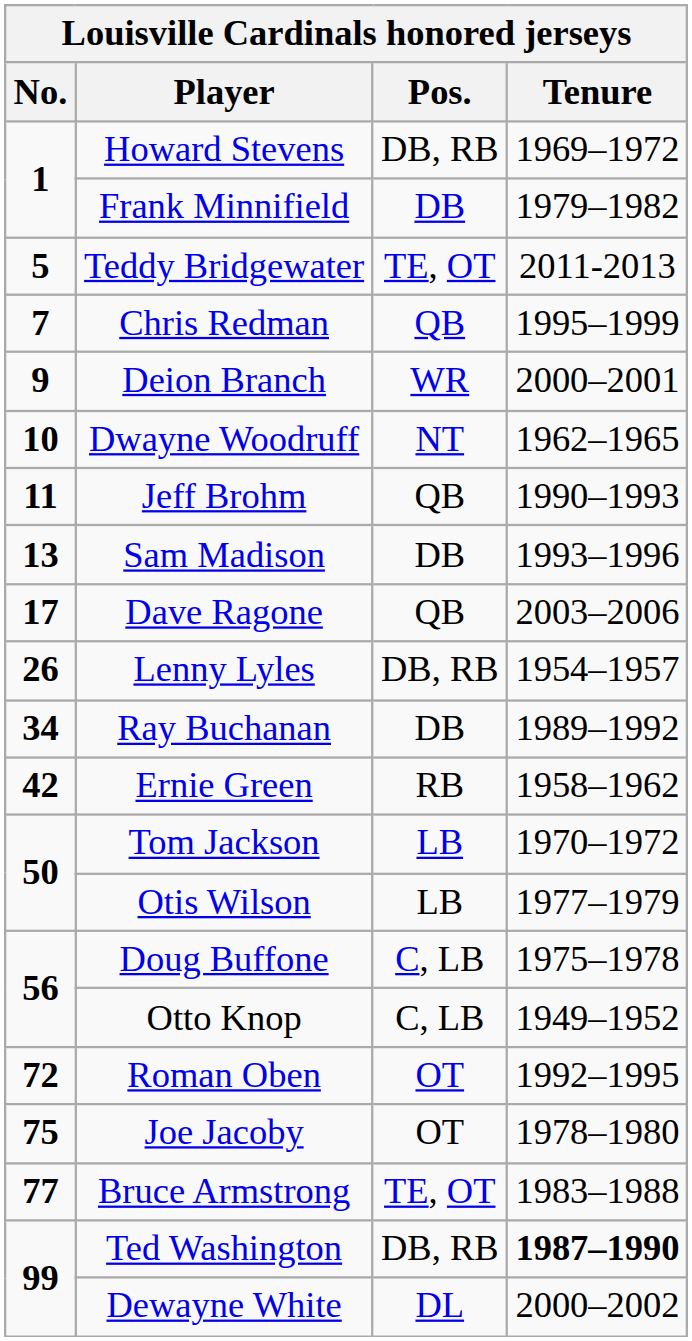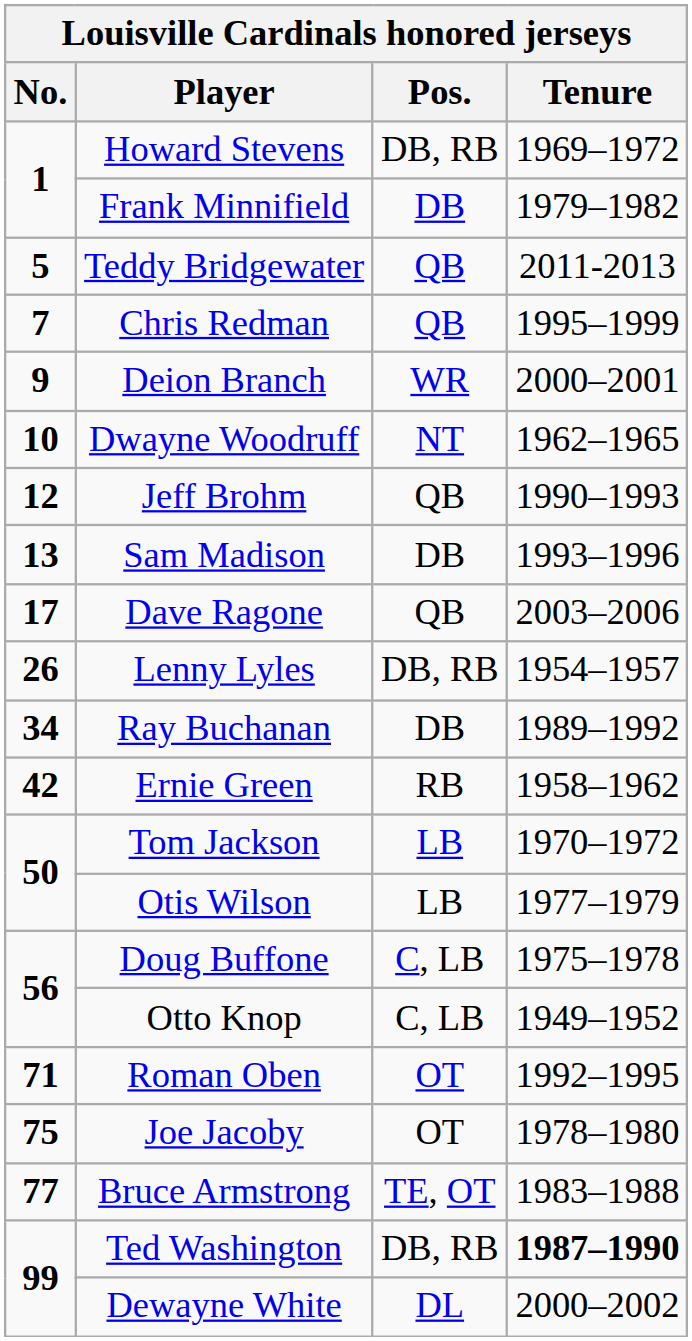 <table class="wikitable" style="text-align:center">
 <tr>
 <th colspan=4 style =><strong>Louisville Cardinals honored jerseys</strong></th>
 </tr>
 <tr>
 <th style = >No.</th>
 <th style = >Player</th>
 <th style = >Pos.</th>
 <th style = >Tenure</th>
 </tr>
 <tr>
 <td rowspan=2><strong>1</strong></td>
 <td><a href='#'>Howard Stevens</a></td>
 <td>DB, RB</td>
 <td>1969–1972</td>
 </tr>
 <tr>
 <td><a href='#'>Frank Minnifield</a></td>
 <td><a href='#'>DB</a></td>
 <td>1979–1982</td>
 </tr>
 <tr>
 <td><strong>5</strong></td>
 <td><a href='#'>Teddy Bridgewater</a></td>
-<td><a href='#'>TE</a>, <a href='#'>OT</a></td>
+<td><a href='#'>QB</a></td>
 <td>2011-2013</td>
 </tr>
 <tr>
 <td><strong>7</strong></td>
 <td><a href='#'>Chris Redman</a></td>
 <td><a href='#'>QB</a></td>
 <td>1995–1999</td>
 </tr>
 <tr>
 <td><strong>9</strong></td>
 <td><a href='#'>Deion Branch</a></td>
 <td><a href='#'>WR</a></td>
 <td>2000–2001</td>
 </tr>
 <tr>
 <td><strong>10</strong></td>
 <td><a href='#'>Dwayne Woodruff</a></td>
 <td><a href='#'>NT</a></td>
 <td>1962–1965</td>
 </tr>
 <tr>
-<td><strong>11</strong></td>
+<td><strong>12</strong></td>
 <td><a href='#'>Jeff Brohm</a></td>
 <td>QB</td>
 <td>1990–1993</td>
 </tr>
 <tr>
 <td><strong>13</strong></td>
 <td><a href='#'>Sam Madison</a></td>
 <td>DB</td>
 <td>1993–1996</td>
 </tr>
 <tr>
 <td><strong>17</strong></td>
 <td><a href='#'>Dave Ragone</a></td>
 <td>QB</td>
 <td>2003–2006</td>
 </tr>
 <tr>
 <td><strong>26</strong></td>
 <td><a href='#'>Lenny Lyles</a></td>
 <td>DB, RB</td>
 <td>1954–1957</td>
 </tr>
 <tr>
 <td><strong>34</strong></td>
 <td><a href='#'>Ray Buchanan</a></td>
 <td>DB</td>
 <td>1989–1992</td>
 </tr>
 <tr>
 <td><strong>42</strong></td>
 <td><a href='#'>Ernie Green</a></td>
 <td>RB</td>
 <td>1958–1962</td>
 </tr>
 <tr>
 <td rowspan=2><strong>50</strong></td>
 <td><a href='#'>Tom Jackson</a></td>
 <td><a href='#'>LB</a></td>
 <td>1970–1972</td>
 </tr>
 <tr>
 <td><a href='#'>Otis Wilson</a></td>
 <td>LB</td>
 <td>1977–1979</td>
 </tr>
 <tr>
 <td rowspan=2><strong>56</strong></td>
 <td><a href='#'>Doug Buffone</a></td>
 <td><a href='#'>C</a>, LB</td>
 <td>1975–1978</td>
 </tr>
 <tr>
 <td>Otto Knop</td>
 <td>C, LB</td>
 <td>1949–1952</td>
 </tr>
 <tr>
-<td><strong>72</strong></td>
+<td><strong>71</strong></td>
 <td><a href='#'>Roman Oben</a></td>
 <td><a href='#'>OT</a></td>
 <td>1992–1995</td>
 </tr>
 <tr>
 <td><strong>75</strong></td>
 <td><a href='#'>Joe Jacoby</a></td>
 <td>OT</td>
 <td>1978–1980</td>
 </tr>
 <tr>
 <td><strong>77</strong></td>
 <td><a href='#'>Bruce Armstrong</a></td>
 <td><a href='#'>TE</a>, <a href='#'>OT</a></td>
 <td>1983–1988</td>
 </tr>
 <tr>
 <td rowspan=2><strong>99</strong></td>
 <td><a href='#'>Ted Washington</a></td>
 <td>DB, RB</td>
 <td><strong>1987–1990</strong></td>
 </tr>
 <tr>
 <td><a href='#'>Dewayne White</a></td>
 <td><a href='#'>DL</a></td>
 <td>2000–2002</td>
 </tr>
 </table>
